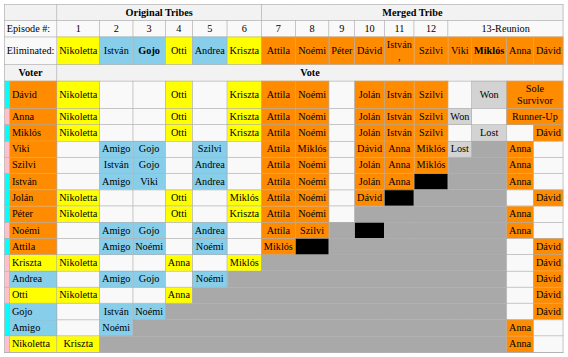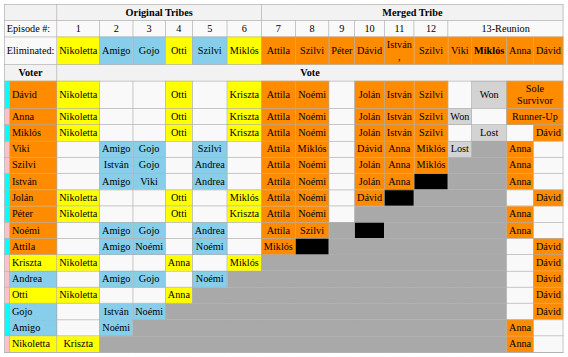 <table class="wikitable" style="text-align:center">
 <tr>
 <th colspan=2></th>
 <th colspan=6>Original Tribes</th>
 <th colspan=10>Merged Tribe</th>
 </tr>
 <tr>
 <td colspan=2 align="left">Episode #:</td>
 <td>1</td>
 <td>2</td>
 <td>3</td>
 <td>4</td>
 <td>5</td>
 <td>6</td>
 <td>7</td>
 <td>8</td>
 <td>9</td>
 <td>10</td>
 <td>11</td>
 <td>12</td>
 <td colspan=4>13-Reunion</td>
 </tr>
 <tr>
 <td colspan=2 align="left">Eliminated:</td>
 <td bgcolor="yellow" align=center>Nikoletta<br></td>
-<td bgcolor="skyblue" align=center>István</td>
-<td bgcolor="skyblue" align=center><strong>Gojo<br></strong></td>
+<td bgcolor="skyblue" align=center>Amigo<br></td>
+<td bgcolor="skyblue" align=center>Gojo<br></td>
 <td bgcolor="yellow" align=center>Otti<br></td>
-<td bgcolor="skyblue" align=center>Andrea<br></td>
-<td bgcolor="yellow" align=center>Kriszta<br></td>
+<td bgcolor="skyblue" align=center>Szilvi</td>
+<td bgcolor="yellow" align=center>Miklós</td>
 <td bgcolor="#FF8C00" align=center>Attila<br></td>
-<td bgcolor="#FF8C00" align=center>Noémi<br></td>
+<td bgcolor="#FF8C00" align=center>Szilvi</td>
 <td bgcolor="#FF8C00" align=center>Péter<br></td>
 <td bgcolor="#FF8C00" align=center>Dávid</td>
 <td bgcolor="#FF8C00" align=center>István<br>,</td>
 <td bgcolor="#FF8C00" align=center>Szilvi<br></td>
 <td bgcolor="#FF8C00" align=center>Viki<br></td>
 <td bgcolor="#FF8C00" align=center><strong>Miklós<br></strong></td>
 <td bgcolor="#FF8C00" align=center>Anna<br></td>
 <td bgcolor="#FF8C00" align=center>Dávid<br></td>
 </tr>
 <tr>
 <th colspan=2>Voter</th>
 <th colspan=16>Vote</th>
 </tr>
 <tr>
 <td style="background:cyan"></td>
 <td bgcolor="FF8C00" align=left>Dávid</td>
 <td bgcolor="yellow" align=center>Nikoletta</td>
 <td></td>
 <td></td>
 <td bgcolor="yellow" align=center>Otti</td>
 <td></td>
 <td bgcolor="yellow" align=center>Kriszta</td>
 <td bgcolor="#FF8C00" align=center>Attila</td>
 <td bgcolor="#FF8C00" align=center>Noémi</td>
 <td></td>
 <td bgcolor="#FF8C00" align=center>Jolán</td>
 <td bgcolor="#FF8C00" align=center>István</td>
 <td bgcolor="#FF8C00" align=center>Szilvi</td>
 <td></td>
 <td bgcolor="lightgray" align=center>Won</td>
 <td bgcolor="#FF8C00" align=center colspan=2>Sole Survivor</td>
 </tr>
 <tr>
 <td style="background:pink"></td>
 <td bgcolor="FF8C00" align=left>Anna</td>
 <td bgcolor="yellow" align=center>Nikoletta</td>
 <td></td>
 <td></td>
 <td bgcolor="yellow" align=center>Otti</td>
 <td></td>
 <td bgcolor="yellow" align=center>Kriszta</td>
 <td bgcolor="#FF8C00" align=center>Attila</td>
 <td bgcolor="#FF8C00" align=center>Noémi</td>
 <td></td>
 <td bgcolor="#FF8C00" align=center>Jolán</td>
 <td bgcolor="#FF8C00" align=center>István</td>
 <td bgcolor="#FF8C00" align=center>Szilvi</td>
 <td bgcolor="lightgray" align=center>Won</td>
 <td></td>
 <td bgcolor="#FF8C00" align=center colspan=2>Runner-Up</td>
 </tr>
 <tr>
 <td style="background:cyan"></td>
 <td bgcolor="FF8C00" align=left>Miklós</td>
 <td bgcolor="yellow" align=center>Nikoletta</td>
 <td></td>
 <td></td>
 <td bgcolor="yellow" align=center>Otti</td>
 <td></td>
 <td bgcolor="yellow" align=center>Kriszta</td>
 <td bgcolor="#FF8C00" align=center>Attila</td>
 <td bgcolor="#FF8C00" align=center>Noémi</td>
 <td></td>
 <td bgcolor="#FF8C00" align=center>Jolán</td>
 <td bgcolor="#FF8C00" align=center>István</td>
 <td bgcolor="#FF8C00" align=center>Szilvi</td>
 <td></td>
 <td bgcolor="lightgray" align=center>Lost</td>
 <td></td>
 <td bgcolor="#FF8C00" align=center>Dávid</td>
 </tr>
 <tr>
 <td style="background:pink"></td>
 <td bgcolor="#FF8C00" align=left>Viki</td>
 <td></td>
 <td bgcolor="skyblue" align=center>Amigo</td>
 <td bgcolor="skyblue" align=center>Gojo</td>
 <td></td>
 <td bgcolor="skyblue" align=center>Szilvi</td>
 <td></td>
 <td bgcolor="#FF8C00" align=center>Attila</td>
 <td bgcolor="#FF8C00" align=center>Miklós</td>
 <td></td>
 <td bgcolor="#FF8C00" align=center>Dávid</td>
 <td bgcolor="#FF8C00" align=center>Anna</td>
 <td bgcolor="#FF8C00" align=center>Miklós</td>
 <td bgcolor="lightgray" align=center>Lost</td>
 <td bgcolor="darkgray" colspan=1></td>
 <td bgcolor="#FF8C00" align=center>Anna</td>
 <td></td>
 </tr>
 <tr>
 <td style="background:pink"></td>
 <td bgcolor="#FF8C00" align=left>Szilvi</td>
 <td></td>
 <td bgcolor="skyblue" align=center>István</td>
 <td bgcolor="skyblue" align=center>Gojo</td>
 <td></td>
 <td bgcolor="skyblue" align=center>Andrea</td>
 <td></td>
 <td bgcolor="#FF8C00" align=center>Attila</td>
 <td bgcolor="#FF8C00" align=center>Noémi</td>
 <td></td>
 <td bgcolor="#FF8C00" align=center>Jolán</td>
 <td bgcolor="#FF8C00" align=center>Anna</td>
 <td bgcolor="#FF8C00" align=center>Miklós</td>
 <td bgcolor="darkgray" colspan=2></td>
 <td bgcolor="#FF8C00" align=center>Anna</td>
 <td></td>
 </tr>
 <tr>
 <td style="background:cyan"></td>
 <td bgcolor="#FF8C00" align=left>István</td>
 <td></td>
 <td bgcolor="skyblue" align=center>Amigo</td>
 <td bgcolor="skyblue" align=center>Viki</td>
 <td></td>
 <td bgcolor="skyblue" align=center>Andrea</td>
 <td></td>
 <td bgcolor="#FF8C00" align=center>Attila</td>
 <td bgcolor="#FF8C00" align=center>Noémi</td>
 <td></td>
 <td bgcolor="#FF8C00" align=center>Jolán</td>
 <td bgcolor="#FF8C00" align=center>Anna</td>
 <td bgcolor="#000000" align=center><span>Dávid</span></td>
 <td bgcolor="darkgray" colspan=2></td>
 <td bgcolor="#FF8C00" align=center>Anna</td>
 <td></td>
 </tr>
 <tr>
 <td style="background:cyan"></td>
 <td bgcolor="FF8C00" align=left>Jolán</td>
 <td bgcolor="yellow" align=center>Nikoletta</td>
 <td></td>
 <td></td>
 <td bgcolor="yellow" align=center>Otti</td>
 <td></td>
 <td bgcolor="yellow" align=center>Miklós</td>
 <td bgcolor="#FF8C00" align=center>Attila</td>
 <td bgcolor="#FF8C00" align=center>Noémi</td>
 <td></td>
 <td bgcolor="#FF8C00" align=center>Dávid</td>
 <td bgcolor="#000000" align=center><span>Dávid</span></td>
 <td bgcolor="darkgray" colspan=3></td>
 <td></td>
 <td bgcolor="#FF8C00" align=center>Dávid</td>
 </tr>
 <tr>
 <td style="background:cyan"></td>
 <td bgcolor="FF8C00" align=left>Péter</td>
 <td bgcolor="yellow" align=center>Nikoletta</td>
 <td></td>
 <td></td>
 <td bgcolor="yellow" align=center>Otti</td>
 <td></td>
 <td bgcolor="yellow" align=center>Kriszta</td>
 <td bgcolor="#FF8C00" align=center>Attila</td>
 <td bgcolor="#FF8C00" align=center>Noémi</td>
 <td></td>
 <td bgcolor="darkgray" colspan=5></td>
 <td bgcolor="#FF8C00" align=center>Anna</td>
 <td></td>
 </tr>
 <tr>
 <td style="background:pink"></td>
 <td bgcolor="#FF8C00" align=left>Noémi</td>
 <td></td>
 <td bgcolor="skyblue" align=center>Amigo</td>
 <td bgcolor="skyblue" align=center>Gojo</td>
 <td></td>
 <td bgcolor="skyblue" align=center>Andrea</td>
 <td></td>
 <td bgcolor="#FF8C00" align=center>Attila</td>
 <td bgcolor="#FF8C00" align=center>Szilvi</td>
 <td bgcolor="darkgray" colspan=1></td>
 <td bgcolor="#000000" align=center><s><span>Péter</span></s></td>
 <td bgcolor="darkgray" colspan=4></td>
 <td bgcolor="#FF8C00" align=center>Anna</td>
 <td></td>
 </tr>
 <tr>
 <td style="background:cyan"></td>
 <td bgcolor="#FF8C00" align=left>Attila</td>
 <td></td>
 <td bgcolor="skyblue" align=center>Amigo</td>
 <td bgcolor="skyblue" align=center>Noémi</td>
 <td></td>
 <td bgcolor="skyblue" align=center>Noémi</td>
 <td></td>
 <td bgcolor="#FF8C00" align=center>Miklós</td>
 <td bgcolor="#000000" align=center><span>Dávid</span></td>
 <td bgcolor="darkgray" colspan=6></td>
 <td></td>
 <td bgcolor="#FF8C00" align=center>Dávid</td>
 </tr>
 <tr>
 <td style="background:pink"></td>
 <td bgcolor="yellow" align=left>Kriszta</td>
 <td bgcolor="yellow" align=center>Nikoletta</td>
 <td></td>
 <td></td>
 <td bgcolor="yellow" align=center>Anna</td>
 <td></td>
 <td bgcolor="yellow" align=center>Miklós</td>
 <td bgcolor="darkgray" colspan=8></td>
 <td></td>
 <td bgcolor="#FF8C00" align=center>Dávid</td>
 </tr>
 <tr>
 <td style="background:pink"></td>
 <td bgcolor="skyblue" align=left>Andrea</td>
 <td></td>
 <td bgcolor="skyblue" align=center>Amigo</td>
 <td bgcolor="skyblue" align=center>Gojo</td>
 <td></td>
 <td bgcolor="skyblue" align=center>Noémi</td>
 <td bgcolor="darkgray" colspan=9></td>
 <td></td>
 <td bgcolor="#FF8C00" align=center>Dávid</td>
 </tr>
 <tr>
 <td style="background:pink"></td>
 <td bgcolor="yellow" align=left>Otti</td>
 <td bgcolor="yellow" align=center>Nikoletta</td>
 <td></td>
 <td></td>
 <td bgcolor="yellow" align=center>Anna</td>
 <td bgcolor="darkgray" colspan=10></td>
 <td></td>
 <td bgcolor="#FF8C00" align=center>Dávid</td>
 </tr>
 <tr>
 <td style="background:cyan"></td>
 <td bgcolor="skyblue" align=left>Gojo</td>
 <td></td>
 <td bgcolor="skyblue" align=center>István</td>
 <td bgcolor="skyblue" align=center>Noémi</td>
 <td bgcolor="darkgray" colspan=11></td>
 <td></td>
 <td bgcolor="#FF8C00" align=center>Dávid</td>
 </tr>
 <tr>
 <td style="background:cyan"></td>
 <td align="left" bgcolor="skyblue">Amigo</td>
 <td></td>
 <td bgcolor="skyblue" align=center>Noémi</td>
 <td bgcolor="darkgray" colspan=12></td>
 <td bgcolor="#FF8C00" align=center>Anna</td>
 <td></td>
 </tr>
 <tr>
 <td style="background:pink"></td>
 <td bgcolor="yellow" align=left>Nikoletta</td>
 <td bgcolor="yellow" align=center>Kriszta</td>
 <td bgcolor="darkgray" colspan=13></td>
 <td bgcolor="#FF8C00" align=center>Anna</td>
 <td></td>
 </tr>
 <tr>
 </tr>
 </table>
